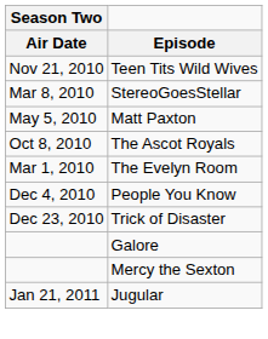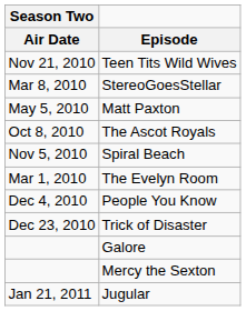 <table class="wikitable" border="1">
 <tr>
 <th>Season Two</th>
 </tr>
 <tr>
 <th>Air Date</th>
 <th>Episode</th>
 </tr>
 <tr>
 <td>Nov 21, 2010</td>
 <td>Teen Tits Wild Wives</td>
 </tr>
 <tr>
 <td>Mar 8, 2010</td>
 <td>StereoGoesStellar</td>
 </tr>
 <tr>
 <td>May 5, 2010</td>
 <td>Matt Paxton</td>
 </tr>
 <tr>
 <td>Oct 8, 2010</td>
 <td>The Ascot Royals</td>
+</tr>
+<tr>
+<td>Nov 5, 2010</td>
+<td>Spiral Beach</td>
 </tr>
 <tr>
 <td>Mar 1, 2010</td>
 <td>The Evelyn Room</td>
 </tr>
 <tr>
 <td>Dec 4, 2010</td>
 <td>People You Know</td>
 </tr>
 <tr>
 <td>Dec 23, 2010</td>
 <td>Trick of Disaster</td>
 </tr>
 <tr>
 <td></td>
 <td>Galore</td>
 </tr>
 <tr>
 <td></td>
 <td>Mercy the Sexton</td>
 </tr>
 <tr>
 <td>Jan 21, 2011</td>
 <td>Jugular</td>
 </tr>
 </table>
